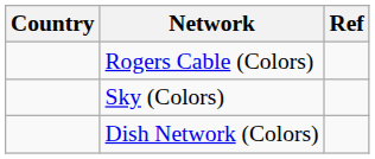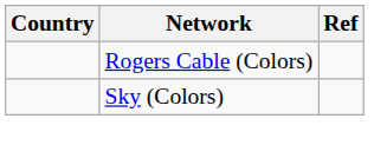 <table class="wikitable">
 <tr>
 <th>Country</th>
 <th>Network</th>
 <th>Ref</th>
 </tr>
 <tr>
 <td></td>
 <td><a href='#'>Rogers Cable</a> (Colors)</td>
 <td></td>
 </tr>
 <tr>
 <td></td>
 <td><a href='#'>Sky</a> (Colors)</td>
 <td></td>
 </tr>
-<tr>
-<td></td>
-<td><a href='#'>Dish Network</a> (Colors)</td>
-<td></td>
-</tr>
 </table>
